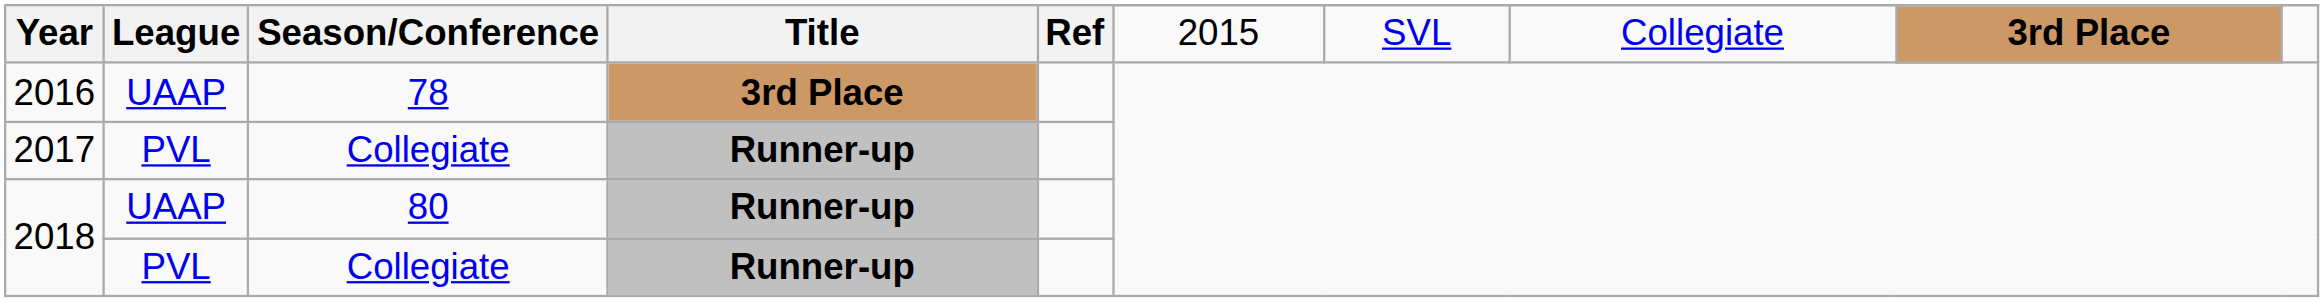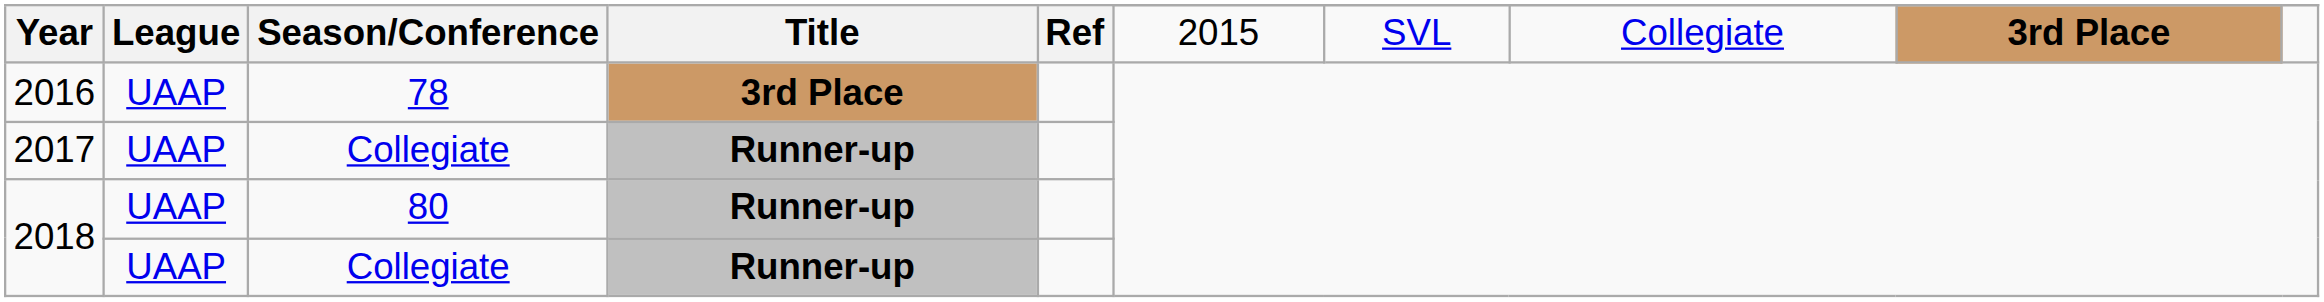 <table class="wikitable sortable" style="text-align:center" width="80%">
 <tr>
 <th style="width:5px;" rowspan="2">Year</th>
 <th style="width:5px;" rowspan="2">League</th>
 <th style="width:100px;" rowspan="2">Season/Conference</th>
 <th style="width:180px;" rowspan="2">Title</th>
 <th style="width:5px;" rowspan="2">Ref</th>
 </tr>
 <tr>
 <td>2015</td>
 <td><a href='#'>SVL</a></td>
 <td><a href='#'>Collegiate</a></td>
 <td style="background:#c96;"><strong>3rd Place</strong></td>
 <td></td>
 </tr>
 <tr>
 <td>2016</td>
 <td><a href='#'>UAAP</a></td>
 <td><a href='#'>78</a></td>
 <td style="background:#c96;"><strong>3rd Place</strong></td>
 <td></td>
 </tr>
 <tr>
 <td>2017</td>
-<td><a href='#'>PVL</a></td>
+<td><a href='#'>UAAP</a></td>
 <td><a href='#'>Collegiate</a></td>
 <td style="background:silver;"><strong>Runner-up</strong></td>
 <td></td>
 </tr>
 <tr>
 <td rowspan=2>2018</td>
 <td><a href='#'>UAAP</a></td>
 <td><a href='#'>80</a></td>
 <td style="background:silver;"><strong>Runner-up</strong></td>
 <td></td>
 </tr>
 <tr align=center>
-<td><a href='#'>PVL</a></td>
+<td><a href='#'>UAAP</a></td>
 <td><a href='#'>Collegiate</a></td>
 <td style="background:silver;"><strong>Runner-up</strong></td>
 <td></td>
 </tr>
 </table>
